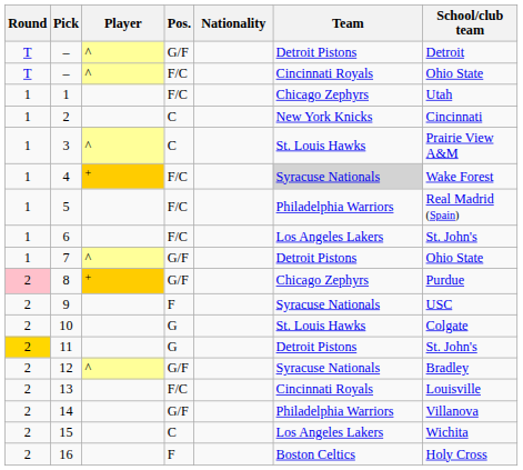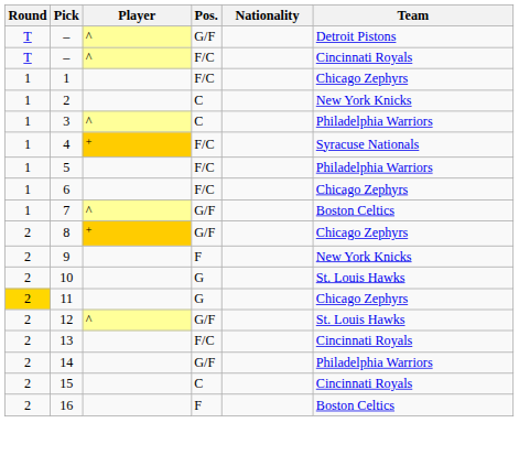 <table class="wikitable sortable">
 <tr>
 <th width="1%">Round</th>
 <th width="1%">Pick</th>
 <th width="19%">Player</th>
 <th width="1%">Pos.</th>
 <th width="16%">Nationality</th>
 <th width="35%">Team</th>
-<th width="20%">School/club team</th>
 </tr>
 <tr>
 <td align=center><a href='#'>T</a></td>
 <td align=center>–</td>
 <td bgcolor="#FFFF99">^</td>
 <td>G/F</td>
 <td></td>
 <td><a href='#'>Detroit Pistons</a></td>
-<td><a href='#'>Detroit</a></td>
 </tr>
 <tr>
 <td align=center><a href='#'>T</a></td>
 <td align=center>–</td>
 <td bgcolor="#FFFF99">^</td>
 <td>F/C</td>
 <td></td>
 <td><a href='#'>Cincinnati Royals</a></td>
-<td><a href='#'>Ohio State</a></td>
 </tr>
 <tr>
 <td align=center>1</td>
 <td align=center>1</td>
 <td></td>
 <td>F/C</td>
 <td></td>
 <td><a href='#'>Chicago Zephyrs</a></td>
-<td><a href='#'>Utah</a></td>
 </tr>
 <tr>
 <td align=center>1</td>
 <td align=center>2</td>
 <td></td>
 <td>C</td>
 <td></td>
 <td><a href='#'>New York Knicks</a></td>
-<td><a href='#'>Cincinnati</a></td>
 </tr>
 <tr>
 <td align=center>1</td>
 <td align=center>3</td>
 <td bgcolor="#FFFF99">^</td>
 <td>C</td>
 <td></td>
-<td><a href='#'>St. Louis Hawks</a></td>
-<td><a href='#'>Prairie View A&M</a></td>
+<td><a href='#'>Philadelphia Warriors</a></td>
 </tr>
 <tr>
 <td align=center>1</td>
 <td align=center>4</td>
 <td bgcolor="#FFCC00"><sup>+</sup></td>
 <td>F/C</td>
 <td></td>
-<td style="background: lightgrey;"><a href='#'>Syracuse Nationals</a></td>
-<td><a href='#'>Wake Forest</a></td>
+<td><a href='#'>Syracuse Nationals</a></td>
 </tr>
 <tr>
 <td align=center>1</td>
 <td align=center>5</td>
 <td></td>
 <td>F/C</td>
 <td></td>
 <td><a href='#'>Philadelphia Warriors</a></td>
-<td><a href='#'>Real Madrid</a> <small>(<a href='#'>Spain</a>)</small></td>
 </tr>
 <tr>
 <td align=center>1</td>
 <td align=center>6</td>
 <td></td>
 <td>F/C</td>
 <td></td>
-<td><a href='#'>Los Angeles Lakers</a></td>
-<td><a href='#'>St. John's</a></td>
+<td><a href='#'>Chicago Zephyrs</a></td>
 </tr>
 <tr>
 <td align=center>1</td>
 <td align=center>7</td>
 <td bgcolor="#FFFF99">^</td>
 <td>G/F</td>
 <td></td>
-<td><a href='#'>Detroit Pistons</a></td>
-<td><a href='#'>Ohio State</a></td>
+<td><a href='#'>Boston Celtics</a></td>
 </tr>
 <tr>
-<td align=center style="background: pink;">2</td>
+<td align=center>2</td>
 <td align=center>8</td>
 <td bgcolor="#FFCC00"><sup>+</sup></td>
 <td>G/F</td>
 <td></td>
 <td><a href='#'>Chicago Zephyrs</a></td>
-<td><a href='#'>Purdue</a></td>
 </tr>
 <tr>
 <td align=center>2</td>
 <td align=center>9</td>
 <td></td>
 <td>F</td>
 <td></td>
-<td><a href='#'>Syracuse Nationals</a></td>
-<td><a href='#'>USC</a></td>
+<td><a href='#'>New York Knicks</a></td>
 </tr>
 <tr>
 <td align=center>2</td>
 <td align=center>10</td>
 <td></td>
 <td>G</td>
 <td></td>
 <td><a href='#'>St. Louis Hawks</a></td>
-<td><a href='#'>Colgate</a></td>
 </tr>
 <tr>
 <td align=center style="background: gold;">2</td>
 <td align=center>11</td>
 <td></td>
 <td>G</td>
 <td></td>
-<td><a href='#'>Detroit Pistons</a></td>
-<td><a href='#'>St. John's</a></td>
+<td><a href='#'>Chicago Zephyrs</a></td>
 </tr>
 <tr>
 <td align=center>2</td>
 <td align=center>12</td>
 <td bgcolor="#FFFF99">^</td>
 <td>G/F</td>
 <td></td>
-<td><a href='#'>Syracuse Nationals</a></td>
-<td><a href='#'>Bradley</a></td>
+<td><a href='#'>St. Louis Hawks</a></td>
 </tr>
 <tr>
 <td align=center>2</td>
 <td align=center>13</td>
 <td></td>
 <td>F/C</td>
 <td></td>
 <td><a href='#'>Cincinnati Royals</a></td>
-<td><a href='#'>Louisville</a></td>
 </tr>
 <tr>
 <td align=center>2</td>
 <td align=center>14</td>
 <td></td>
 <td>G/F</td>
 <td></td>
 <td><a href='#'>Philadelphia Warriors</a></td>
-<td><a href='#'>Villanova</a></td>
 </tr>
 <tr>
 <td align=center>2</td>
 <td align=center>15</td>
 <td></td>
 <td>C</td>
 <td></td>
-<td><a href='#'>Los Angeles Lakers</a></td>
-<td><a href='#'>Wichita</a></td>
+<td><a href='#'>Cincinnati Royals</a></td>
 </tr>
 <tr>
 <td align=center>2</td>
 <td align=center>16</td>
 <td></td>
 <td>F</td>
 <td></td>
 <td><a href='#'>Boston Celtics</a></td>
-<td><a href='#'>Holy Cross</a></td>
 </tr>
 </table>
